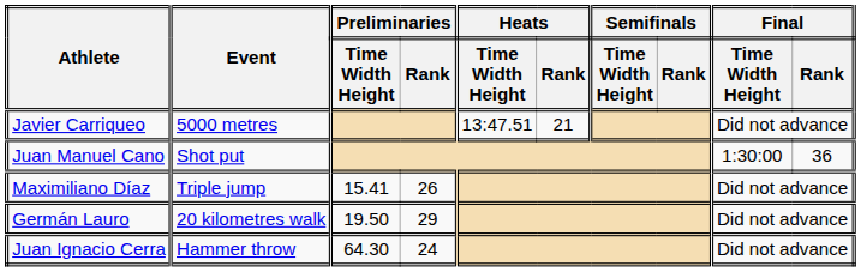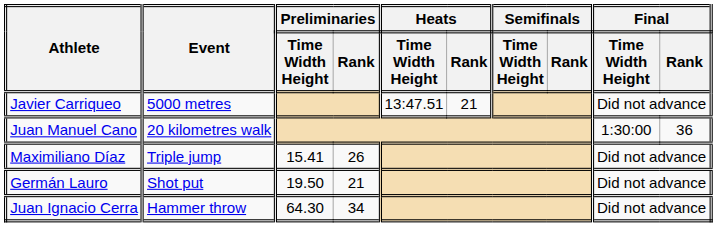 <table class=wikitable style="font-size:90%; border: double;">
 <tr>
 <th rowspan="2" style="border-right:double">Athlete</th>
 <th rowspan="2" style="border-right:double">Event</th>
 <th colspan="2" style="border-right:double; border-bottom:double;">Preliminaries</th>
 <th colspan="2" style="border-right:double; border-bottom:double;">Heats</th>
 <th colspan="2" style="border-right:double; border-bottom:double;">Semifinals</th>
 <th colspan="2" style="border-right:double; border-bottom:double;">Final</th>
 </tr>
 <tr>
 <th>Time<br>Width<br>Height</th>
 <th style="border-right:double">Rank</th>
 <th>Time<br>Width<br>Height</th>
 <th style="border-right:double">Rank</th>
 <th>Time<br>Width<br>Height</th>
 <th style="border-right:double">Rank</th>
 <th>Time<br>Width<br>Height</th>
 <th style="border-right:double">Rank</th>
 </tr>
 <tr style="border-top: double;">
 <td style="border-right:double"><a href='#'>Javier Carriqueo</a></td>
 <td style="border-right:double"><a href='#'>5000 metres</a></td>
 <td style="border-right:double" colspan= 2 bgcolor="wheat"></td>
 <td align=center>13:47.51</td>
 <td style="border-right:double" align=center>21</td>
 <td style="border-right:double" colspan= 2 bgcolor="wheat"></td>
 <td colspan="2" align=center>Did not advance</td>
 </tr>
 <tr style="border-top: double;">
 <td style="border-right:double"><a href='#'>Juan Manuel Cano</a></td>
-<td style="border-right:double"><a href='#'>Shot put</a></td>
+<td style="border-right:double"><a href='#'>20 kilometres walk</a></td>
 <td style="border-right:double" colspan= 6 bgcolor="wheat"></td>
 <td align=center>1:30:00</td>
 <td align=center>36</td>
 </tr>
 <tr style="border-top: double;">
 <td style="border-right:double"><a href='#'>Maximiliano Díaz</a></td>
 <td style="border-right:double"><a href='#'>Triple jump</a></td>
 <td align=center>15.41</td>
 <td style="border-right:double" align=center>26</td>
 <td style="border-right:double" colspan= 4  bgcolor="wheat"></td>
 <td colspan="2" align=center>Did not advance</td>
 </tr>
 <tr style="border-top: double;">
 <td style="border-right:double"><a href='#'>Germán Lauro</a></td>
-<td style="border-right:double"><a href='#'>20 kilometres walk</a></td>
+<td style="border-right:double"><a href='#'>Shot put</a></td>
 <td align=center>19.50</td>
-<td align=center style="border-right:double">29</td>
+<td align=center style="border-right:double">21</td>
 <td style="border-right:double" colspan= 4 bgcolor="wheat"></td>
 <td colspan="2" align=center>Did not advance</td>
 </tr>
 <tr style="border-top: double;">
 <td style="border-right:double"><a href='#'>Juan Ignacio Cerra</a></td>
 <td style="border-right:double"><a href='#'>Hammer throw</a></td>
 <td align=center>64.30</td>
-<td align=center style="border-right:double">24</td>
+<td align=center style="border-right:double">34</td>
 <td style="border-right:double" colspan= 4 bgcolor="wheat"></td>
 <td colspan="2" align=center>Did not advance</td>
 </tr>
 </table>
